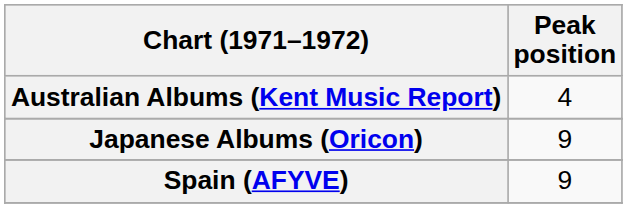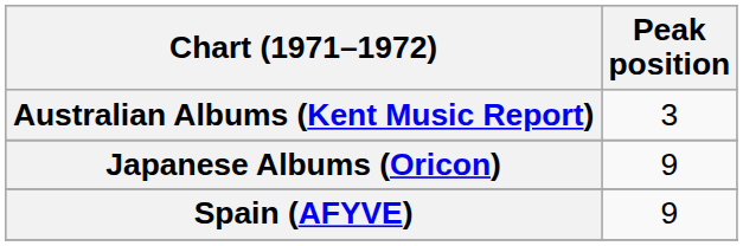 <table class="wikitable sortable plainrowheaders" style="text-align:center">
 <tr>
 <th>Chart (1971–1972)</th>
 <th>Peak<br>position</th>
 </tr>
 <tr>
 <th scope="row">Australian Albums (<a href='#'>Kent Music Report</a>)</th>
-<td>4</td>
+<td>3</td>
 </tr>
 <tr>
 </tr>
 <tr>
 <th scope="row">Japanese Albums (<a href='#'>Oricon</a>)</th>
 <td>9</td>
 </tr>
 <tr>
 </tr>
 <tr>
 <th scope="row">Spain (<a href='#'>AFYVE</a>)</th>
 <td>9</td>
 </tr>
 <tr>
 </tr>
 <tr>
 </tr>
 </table>
